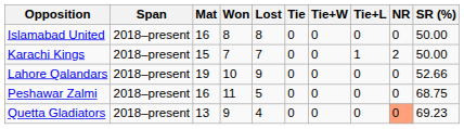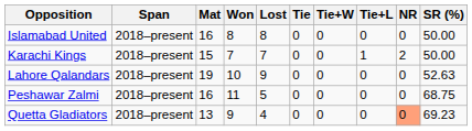 <table class="wikitable sortable">
 <tr>
 <th>Opposition</th>
 <th>Span</th>
 <th>Mat</th>
 <th>Won</th>
 <th>Lost</th>
 <th>Tie</th>
 <th>Tie+W</th>
 <th>Tie+L</th>
 <th>NR</th>
 <th>SR (%)</th>
 </tr>
 <tr>
 <td><a href='#'>Islamabad United</a></td>
 <td>2018–present</td>
 <td>16</td>
 <td>8</td>
 <td>8</td>
 <td>0</td>
 <td>0</td>
 <td>0</td>
 <td>0</td>
 <td>50.00</td>
 </tr>
 <tr>
 <td><a href='#'>Karachi Kings</a></td>
 <td>2018–present</td>
 <td>15</td>
 <td>7</td>
 <td>7</td>
 <td>0</td>
 <td>0</td>
 <td>1</td>
 <td>2</td>
 <td>50.00</td>
 </tr>
 <tr>
 <td><a href='#'>Lahore Qalandars</a></td>
 <td>2018–present</td>
 <td>19</td>
 <td>10</td>
 <td>9</td>
 <td>0</td>
 <td>0</td>
 <td>0</td>
 <td>0</td>
-<td>52.66</td>
+<td>52.63</td>
 </tr>
 <tr>
 <td><a href='#'>Peshawar Zalmi</a></td>
 <td>2018–present</td>
 <td>16</td>
 <td>11</td>
 <td>5</td>
 <td>0</td>
 <td>0</td>
 <td>0</td>
 <td>0</td>
 <td>68.75</td>
 </tr>
 <tr>
 <td><a href='#'>Quetta Gladiators</a></td>
 <td>2018–present</td>
 <td>13</td>
 <td>9</td>
 <td>4</td>
 <td>0</td>
 <td>0</td>
 <td>0</td>
 <td style="background: lightsalmon;">0</td>
 <td>69.23</td>
 </tr>
 </table>
